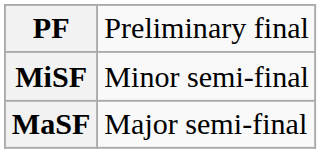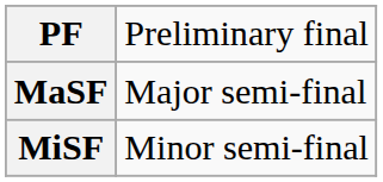 <table class="wikitable">
 <tr>
 <th scope="row">PF</th>
 <td>Preliminary final</td>
 </tr>
 <tr>
+<th scope="row">MaSF</th>
+<td>Major semi-final</td>
+</tr>
+<tr>
 <th scope="row">MiSF</th>
 <td>Minor semi-final</td>
 </tr>
-<tr>
-<th scope="row">MaSF</th>
-<td>Major semi-final</td>
-</tr>
 </table>
